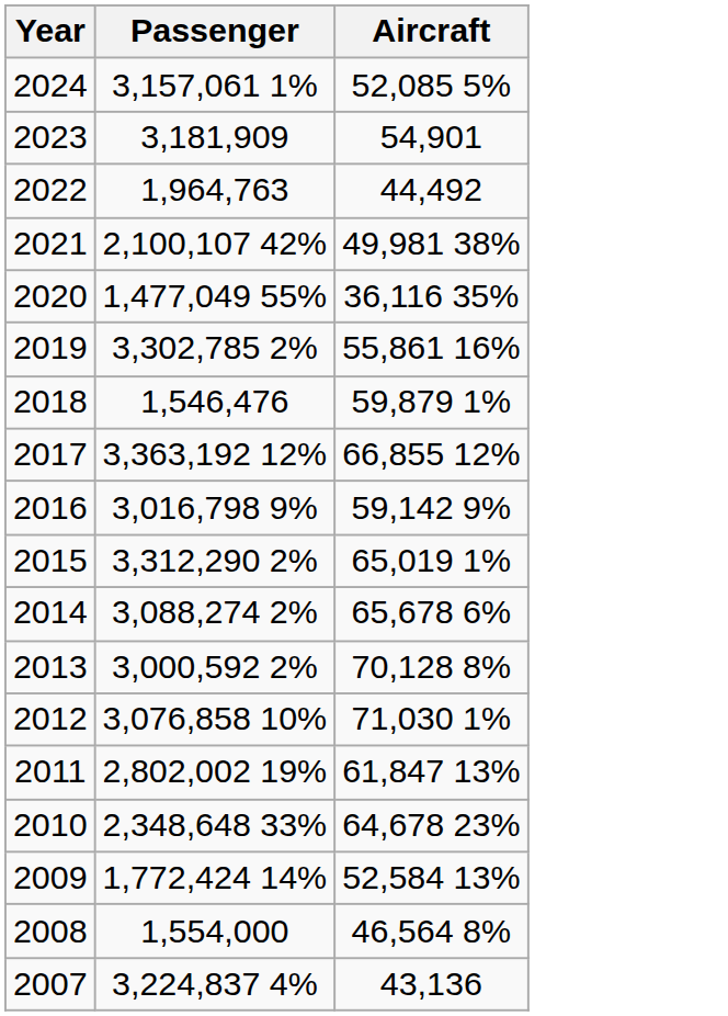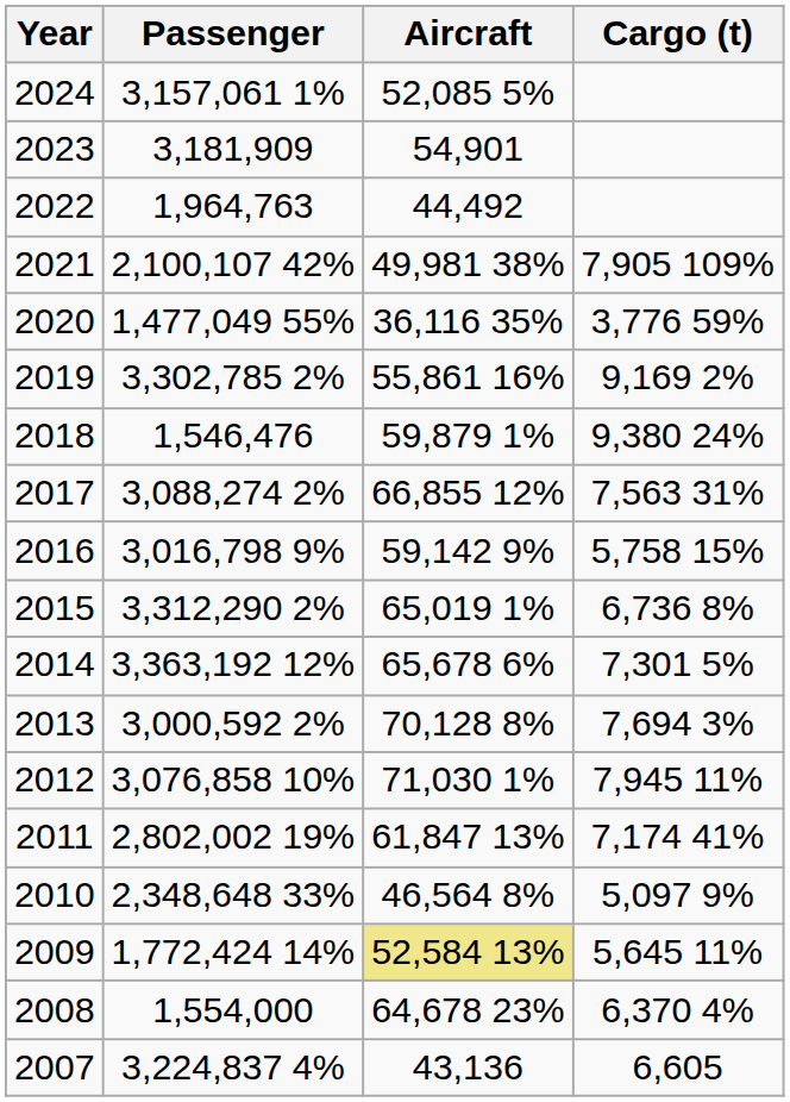 <table class="wikitable">
 <tr>
 <th>Year</th>
 <th style="text-align:center;">Passenger</th>
 <th>Aircraft</th>
+<th>Cargo (t)</th>
 </tr>
 <tr style="text-align:center;">
 <td>2024</td>
 <td style="text-align:center;">3,157,061  1%</td>
 <td>52,085  5%</td>
+<td></td>
 </tr>
 <tr style="text-align:center;">
 <td>2023</td>
 <td style="text-align:center;">3,181,909</td>
 <td>54,901</td>
+<td></td>
 </tr>
 <tr style="text-align:center;">
 <td>2022</td>
 <td style="text-align:center;">1,964,763</td>
 <td>44,492</td>
+<td></td>
 </tr>
 <tr style="text-align:center;">
 <td>2021</td>
 <td style="text-align:center;">2,100,107  42%</td>
 <td>49,981  38%</td>
+<td>7,905  109%</td>
 </tr>
 <tr style="text-align:center;">
 <td>2020</td>
 <td style="text-align:center;">1,477,049  55%</td>
 <td>36,116  35%</td>
+<td>3,776  59%</td>
 </tr>
 <tr style="text-align:center;">
 <td>2019</td>
 <td style="text-align:center;">3,302,785  2%</td>
 <td>55,861  16%</td>
+<td>9,169  2%</td>
 </tr>
 <tr style="text-align:center;">
 <td>2018</td>
 <td style="text-align:center;">1,546,476</td>
 <td>59,879  1%</td>
+<td>9,380  24%</td>
 </tr>
 <tr style="text-align:center;">
 <td>2017</td>
-<td style="text-align:center;">3,363,192  12%</td>
+<td style="text-align:center;">3,088,274  2%</td>
 <td>66,855  12%</td>
+<td>7,563  31%</td>
 </tr>
 <tr style="text-align:center;">
 <td>2016</td>
 <td style="text-align:center;">3,016,798  9%</td>
 <td>59,142  9%</td>
+<td>5,758  15%</td>
 </tr>
 <tr style="text-align:center;">
 <td>2015</td>
 <td style="text-align:center;">3,312,290  2%</td>
 <td>65,019  1%</td>
+<td>6,736  8%</td>
 </tr>
 <tr style="text-align:center;">
 <td>2014</td>
-<td style="text-align:center;">3,088,274  2%</td>
+<td style="text-align:center;">3,363,192  12%</td>
 <td>65,678  6%</td>
+<td>7,301  5%</td>
 </tr>
 <tr style="text-align:center;">
 <td>2013</td>
 <td style="text-align:center;">3,000,592  2%</td>
 <td>70,128  8%</td>
+<td>7,694  3%</td>
 </tr>
 <tr style="text-align:center;">
 <td>2012</td>
 <td style="text-align:center;">3,076,858  10%</td>
 <td>71,030  1%</td>
+<td>7,945  11%</td>
 </tr>
 <tr style="text-align:center;">
 <td>2011</td>
 <td style="text-align:center;">2,802,002  19%</td>
 <td>61,847  13%</td>
+<td>7,174  41%</td>
 </tr>
 <tr style="text-align:center;">
 <td>2010</td>
 <td style="text-align:center;">2,348,648  33%</td>
-<td>64,678  23%</td>
+<td>46,564  8%</td>
+<td>5,097  9%</td>
 </tr>
 <tr style="text-align:center;">
 <td>2009</td>
 <td style="text-align:center;">1,772,424  14%</td>
-<td>52,584  13%</td>
+<td style="background: khaki;">52,584  13%</td>
+<td>5,645  11%</td>
 </tr>
 <tr style="text-align:center;">
 <td>2008</td>
 <td style="text-align:center;">1,554,000 </td>
-<td>46,564  8%</td>
+<td>64,678  23%</td>
+<td>6,370  4%</td>
 </tr>
 <tr style="text-align:center;">
 <td>2007</td>
 <td style="text-align:center;">3,224,837  4%</td>
 <td>43,136</td>
+<td>6,605</td>
 </tr>
 </table>
